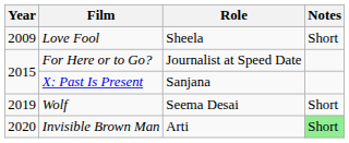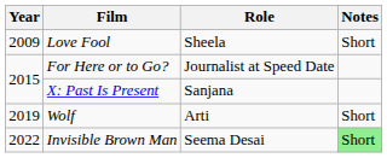 <table class="wikitable sortable">
 <tr>
 <th scope="col">Year</th>
 <th scope="col">Film</th>
 <th scope="col">Role</th>
 <th scope="col" class="unsortable">Notes</th>
 </tr>
 <tr>
 <td>2009</td>
 <td scope="row"><em>Love Fool</em></td>
 <td>Sheela</td>
 <td>Short</td>
 </tr>
 <tr>
 <td rowspan="2">2015</td>
 <td scope="row"><em>For Here or to Go?</em></td>
 <td>Journalist at Speed Date</td>
 <td></td>
 </tr>
 <tr>
 <td scope="row"><em><a href='#'>X: Past Is Present</a></em></td>
 <td>Sanjana</td>
 <td></td>
 </tr>
 <tr>
 <td>2019</td>
 <td scope="row"><em>Wolf</em></td>
-<td>Seema Desai</td>
+<td>Arti</td>
 <td>Short</td>
 </tr>
 <tr>
-<td>2020</td>
+<td>2022</td>
 <td scope="row"><em>Invisible Brown Man</em></td>
-<td>Arti</td>
+<td>Seema Desai</td>
 <td style="background: lightgreen;">Short</td>
 </tr>
 </table>
